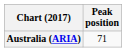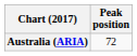 <table class="wikitable plainrowheaders" style="text-align:center">
 <tr>
 <th scope="col">Chart (2017)</th>
 <th scope="col">Peak<br> position</th>
 </tr>
 <tr>
 <th scope="row">Australia (<a href='#'>ARIA</a>)</th>
-<td>71</td>
+<td>72</td>
 </tr>
 </table>
